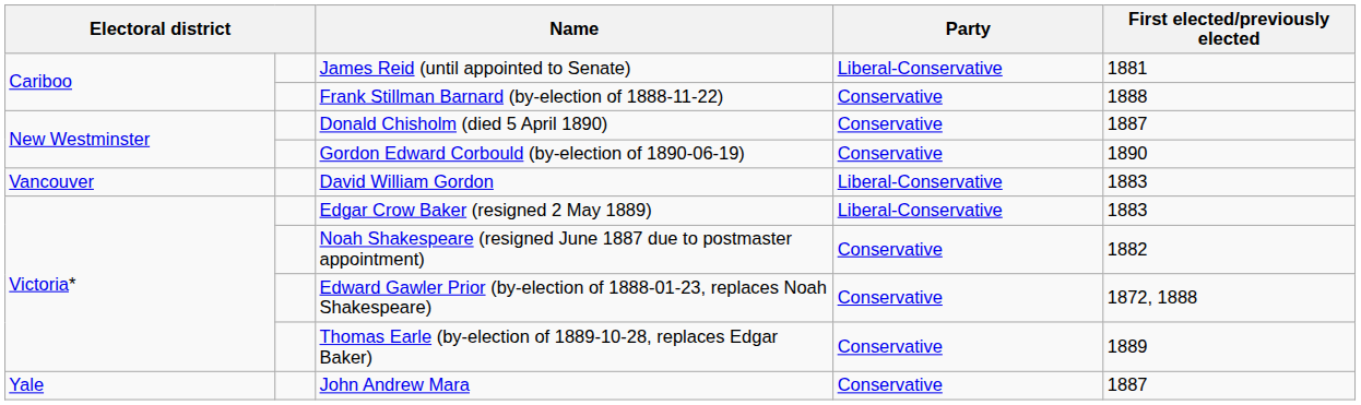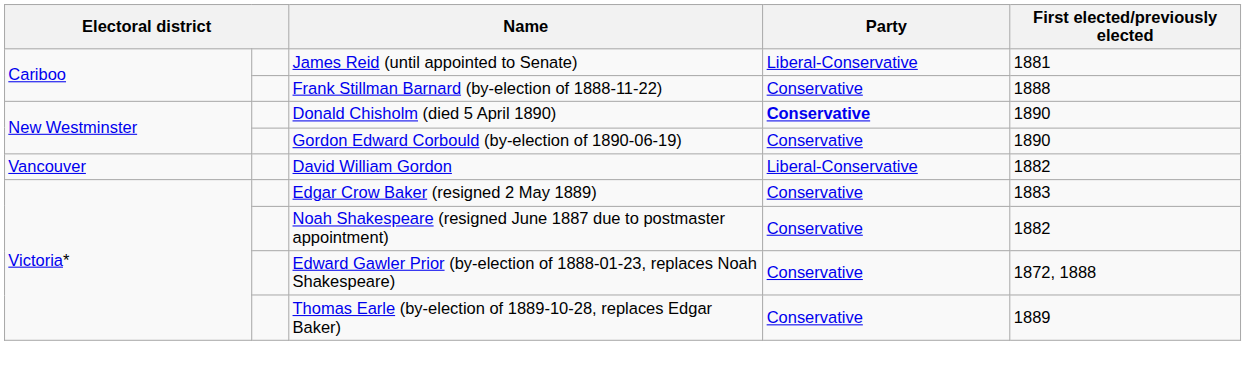 <table class="wikitable" width=95%>
 <tr>
 <th colspan=2 width=23%>Electoral district</th>
 <th>Name</th>
 <th width=20%>Party</th>
 <th>First elected/previously elected</th>
 </tr>
 <tr>
 <td width=20% rowspan=2><a href='#'>Cariboo</a></td>
 <td></td>
 <td><a href='#'>James Reid</a> (until appointed to Senate)</td>
 <td><a href='#'>Liberal-Conservative</a></td>
 <td>1881</td>
 </tr>
 <tr>
 <td></td>
 <td><a href='#'>Frank Stillman Barnard</a> (by-election of 1888-11-22)</td>
 <td><a href='#'>Conservative</a></td>
 <td>1888</td>
 </tr>
 <tr>
 <td rowspan=2><a href='#'>New Westminster</a></td>
 <td></td>
 <td><a href='#'>Donald Chisholm</a> (died 5 April 1890)</td>
-<td><a href='#'>Conservative</a></td>
-<td>1887</td>
+<td><strong><a href='#'>Conservative</a></strong></td>
+<td>1890</td>
 </tr>
 <tr>
 <td></td>
 <td><a href='#'>Gordon Edward Corbould</a> (by-election of 1890-06-19)</td>
 <td><a href='#'>Conservative</a></td>
 <td>1890</td>
 </tr>
 <tr>
 <td><a href='#'>Vancouver</a></td>
 <td></td>
 <td><a href='#'>David William Gordon</a></td>
 <td><a href='#'>Liberal-Conservative</a></td>
-<td>1883</td>
+<td>1882</td>
 </tr>
 <tr>
 <td rowspan=4><a href='#'>Victoria</a>*</td>
 <td></td>
 <td><a href='#'>Edgar Crow Baker</a> (resigned 2 May 1889)</td>
-<td><a href='#'>Liberal-Conservative</a></td>
+<td><a href='#'>Conservative</a></td>
 <td>1883</td>
 </tr>
 <tr>
 <td></td>
 <td><a href='#'>Noah Shakespeare</a> (resigned June 1887 due to postmaster appointment)</td>
 <td><a href='#'>Conservative</a></td>
 <td>1882</td>
 </tr>
 <tr>
 <td></td>
 <td><a href='#'>Edward Gawler Prior</a> (by-election of 1888-01-23, replaces Noah Shakespeare)</td>
 <td><a href='#'>Conservative</a></td>
 <td>1872, 1888</td>
 </tr>
 <tr>
 <td></td>
 <td><a href='#'>Thomas Earle</a> (by-election of 1889-10-28, replaces Edgar Baker)</td>
 <td><a href='#'>Conservative</a></td>
 <td>1889</td>
 </tr>
-<tr>
-<td><a href='#'>Yale</a></td>
-<td></td>
-<td><a href='#'>John Andrew Mara</a></td>
-<td><a href='#'>Conservative</a></td>
-<td>1887</td>
-</tr>
 </table>
